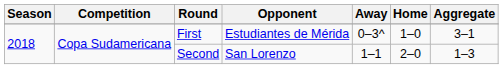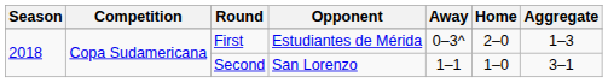 <table class="wikitable" style="text-align:left;">
 <tr>
 <th>Season</th>
 <th>Competition</th>
 <th>Round</th>
 <th>Opponent</th>
 <th>Away</th>
 <th>Home</th>
 <th>Aggregate</th>
 </tr>
 <tr>
 </tr>
 <tr>
 <td rowspan="2"><a href='#'>2018</a></td>
 <td rowspan="2"><a href='#'>Copa Sudamericana</a></td>
 <td><a href='#'>First</a></td>
 <td> <a href='#'>Estudiantes de Mérida</a></td>
 <td style="text-align:center;">0–3^</td>
-<td style="text-align:center;">1–0</td>
-<td style="text-align:center;">3–1</td>
+<td style="text-align:center;">2–0</td>
+<td style="text-align:center;">1–3</td>
 </tr>
 <tr>
 <td><a href='#'>Second</a></td>
 <td> <a href='#'>San Lorenzo</a></td>
 <td style="text-align:center;">1–1</td>
-<td style="text-align:center;">2–0</td>
-<td style="text-align:center;">1–3</td>
+<td style="text-align:center;">1–0</td>
+<td style="text-align:center;">3–1</td>
 </tr>
 </table>
